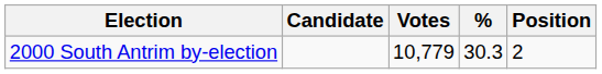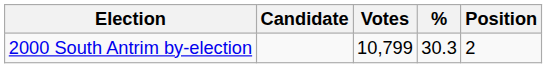 <table class="wikitable sortable">
 <tr>
 <th>Election</th>
 <th>Candidate</th>
 <th>Votes</th>
 <th>%</th>
 <th>Position</th>
 </tr>
 <tr>
 <td><a href='#'>2000 South Antrim by-election</a></td>
 <td></td>
-<td>10,779</td>
+<td>10,799</td>
 <td>30.3</td>
 <td>2</td>
 </tr>
 </table>
